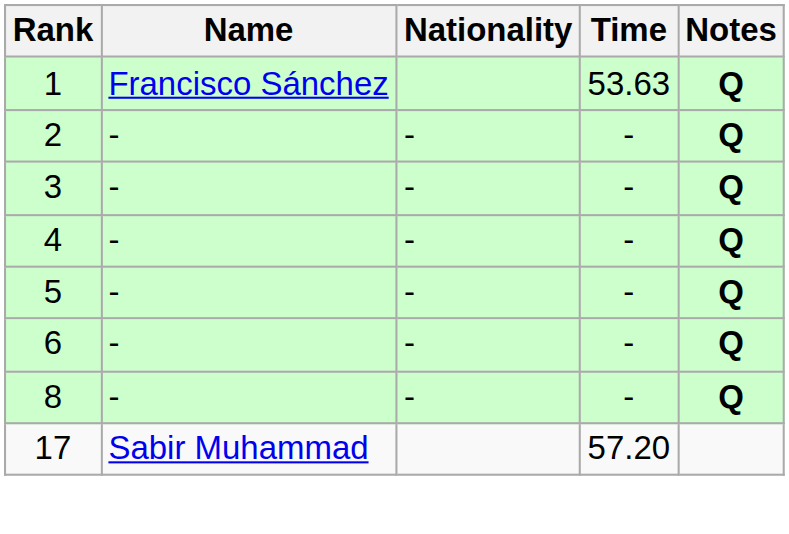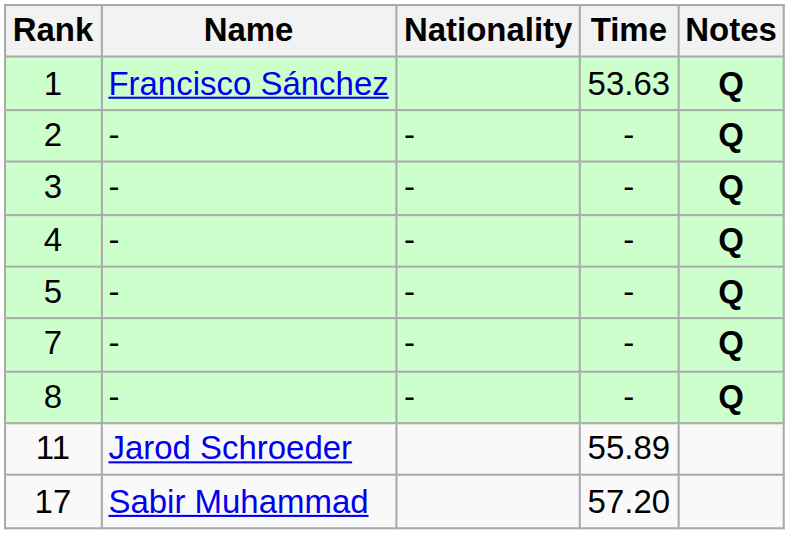 <table class="wikitable sortable" style="text-align:center">
 <tr>
 <th>Rank</th>
 <th>Name</th>
 <th>Nationality</th>
 <th>Time</th>
 <th>Notes</th>
 </tr>
 <tr bgcolor=ccffcc>
 <td>1</td>
 <td align=left><a href='#'>Francisco Sánchez</a></td>
 <td align=left></td>
 <td>53.63</td>
 <td><strong>Q</strong></td>
 </tr>
 <tr bgcolor=ccffcc>
 <td>2</td>
 <td align=left>-</td>
 <td align=left>-</td>
 <td>-</td>
 <td><strong>Q</strong></td>
 </tr>
 <tr bgcolor=ccffcc>
 <td>3</td>
 <td align=left>-</td>
 <td align=left>-</td>
 <td>-</td>
 <td><strong>Q</strong></td>
 </tr>
 <tr bgcolor=ccffcc>
 <td>4</td>
 <td align=left>-</td>
 <td align=left>-</td>
 <td>-</td>
 <td><strong>Q</strong></td>
 </tr>
 <tr bgcolor=ccffcc>
 <td>5</td>
 <td align=left>-</td>
 <td align=left>-</td>
 <td>-</td>
 <td><strong>Q</strong></td>
 </tr>
 <tr bgcolor=ccffcc>
-<td>6</td>
+<td>7</td>
 <td align=left>-</td>
 <td align=left>-</td>
 <td>-</td>
 <td><strong>Q</strong></td>
 </tr>
 <tr bgcolor=ccffcc>
 <td>8</td>
 <td align=left>-</td>
 <td align=left>-</td>
 <td>-</td>
 <td><strong>Q</strong></td>
 </tr>
 <tr>
+<td>11</td>
+<td align=left><a href='#'>Jarod Schroeder</a></td>
+<td align=left></td>
+<td>55.89</td>
+<td></td>
+</tr>
+<tr>
 <td>17</td>
 <td align=left><a href='#'>Sabir Muhammad</a></td>
 <td align=left></td>
 <td>57.20</td>
 <td></td>
 </tr>
 </table>
